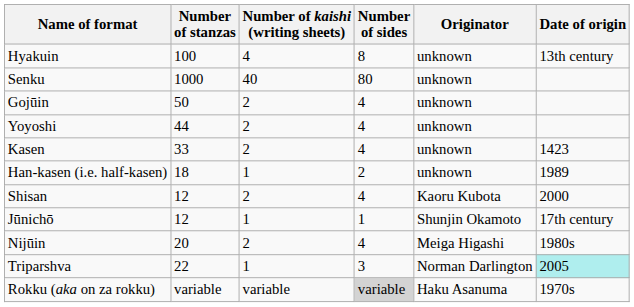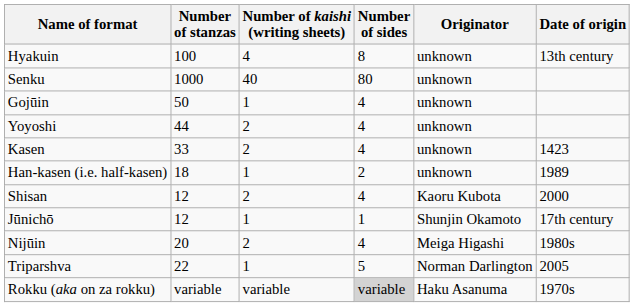 <table class="wikitable">
 <tr>
 <th>Name of format</th>
 <th>Number <br>of stanzas</th>
 <th>Number of <em>kaishi</em><br> (writing sheets)</th>
 <th>Number <br>of sides</th>
 <th>Originator</th>
 <th>Date of origin</th>
 </tr>
 <tr>
 <td>Hyakuin</td>
 <td>100</td>
 <td>4</td>
 <td>8</td>
 <td>unknown</td>
 <td>13th century</td>
 </tr>
 <tr>
 <td>Senku</td>
 <td>1000</td>
 <td>40</td>
 <td>80</td>
 <td>unknown</td>
 <td></td>
 </tr>
 <tr>
 <td>Gojūin</td>
 <td>50</td>
-<td>2</td>
+<td>1</td>
 <td>4</td>
 <td>unknown</td>
 <td></td>
 </tr>
 <tr>
 <td>Yoyoshi</td>
 <td>44</td>
 <td>2</td>
 <td>4</td>
 <td>unknown</td>
 <td></td>
 </tr>
 <tr>
 <td>Kasen</td>
 <td>33</td>
 <td>2</td>
 <td>4</td>
 <td>unknown</td>
 <td>1423</td>
 </tr>
 <tr>
 <td>Han-kasen (i.e. half-kasen)</td>
 <td>18</td>
 <td>1</td>
 <td>2</td>
 <td>unknown</td>
 <td>1989</td>
 </tr>
 <tr>
 <td>Shisan</td>
 <td>12</td>
 <td>2</td>
 <td>4</td>
 <td>Kaoru Kubota</td>
 <td>2000</td>
 </tr>
 <tr>
 <td>Jūnichō</td>
 <td>12</td>
 <td>1</td>
 <td>1</td>
 <td>Shunjin Okamoto</td>
 <td>17th century</td>
 </tr>
 <tr>
 <td>Nijūin</td>
 <td>20</td>
 <td>2</td>
 <td>4</td>
 <td>Meiga Higashi</td>
 <td>1980s</td>
 </tr>
 <tr>
 <td>Triparshva</td>
 <td>22</td>
 <td>1</td>
-<td>3</td>
+<td>5</td>
 <td>Norman Darlington</td>
-<td style="background: paleturquoise;">2005</td>
+<td>2005</td>
 </tr>
 <tr>
 <td>Rokku (<em>aka</em> on za rokku)</td>
 <td>variable</td>
 <td>variable</td>
 <td style="background: lightgrey;">variable</td>
 <td>Haku Asanuma</td>
 <td>1970s</td>
 </tr>
 </table>
